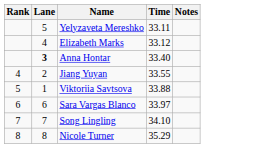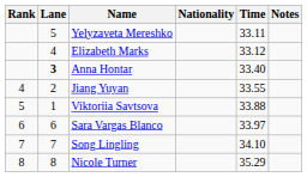 <table class="wikitable sortable" style="text-align:center">
 <tr>
 <th>Rank</th>
 <th>Lane</th>
 <th>Name</th>
+<th>Nationality</th>
 <th>Time</th>
 <th>Notes</th>
 </tr>
 <tr>
 <td></td>
 <td>5</td>
 <td align=left><a href='#'>Yelyzaveta Mereshko</a></td>
+<td align=left></td>
 <td>33.11</td>
 <td></td>
 </tr>
 <tr>
 <td></td>
 <td>4</td>
 <td align=left><a href='#'>Elizabeth Marks</a></td>
+<td align=left></td>
 <td>33.12</td>
 <td></td>
 </tr>
 <tr>
 <td></td>
 <td><strong>3</strong></td>
 <td align=left><a href='#'>Anna Hontar</a></td>
+<td align=left></td>
 <td>33.40</td>
 <td></td>
 </tr>
 <tr>
 <td>4</td>
 <td>2</td>
 <td align=left><a href='#'>Jiang Yuyan</a></td>
+<td align=left></td>
 <td>33.55</td>
 <td></td>
 </tr>
 <tr>
 <td>5</td>
 <td>1</td>
 <td align=left><a href='#'>Viktoriia Savtsova</a></td>
+<td align=left></td>
 <td>33.88</td>
 <td></td>
 </tr>
 <tr>
 <td>6</td>
 <td>6</td>
 <td align=left><a href='#'>Sara Vargas Blanco</a></td>
+<td align=left></td>
 <td>33.97</td>
 <td></td>
 </tr>
 <tr>
 <td>7</td>
 <td>7</td>
 <td align=left><a href='#'>Song Lingling</a></td>
+<td align=left></td>
 <td>34.10</td>
 <td></td>
 </tr>
 <tr>
 <td>8</td>
 <td>8</td>
 <td align=left><a href='#'>Nicole Turner</a></td>
+<td align=left></td>
 <td>35.29</td>
 <td></td>
 </tr>
 </table>
